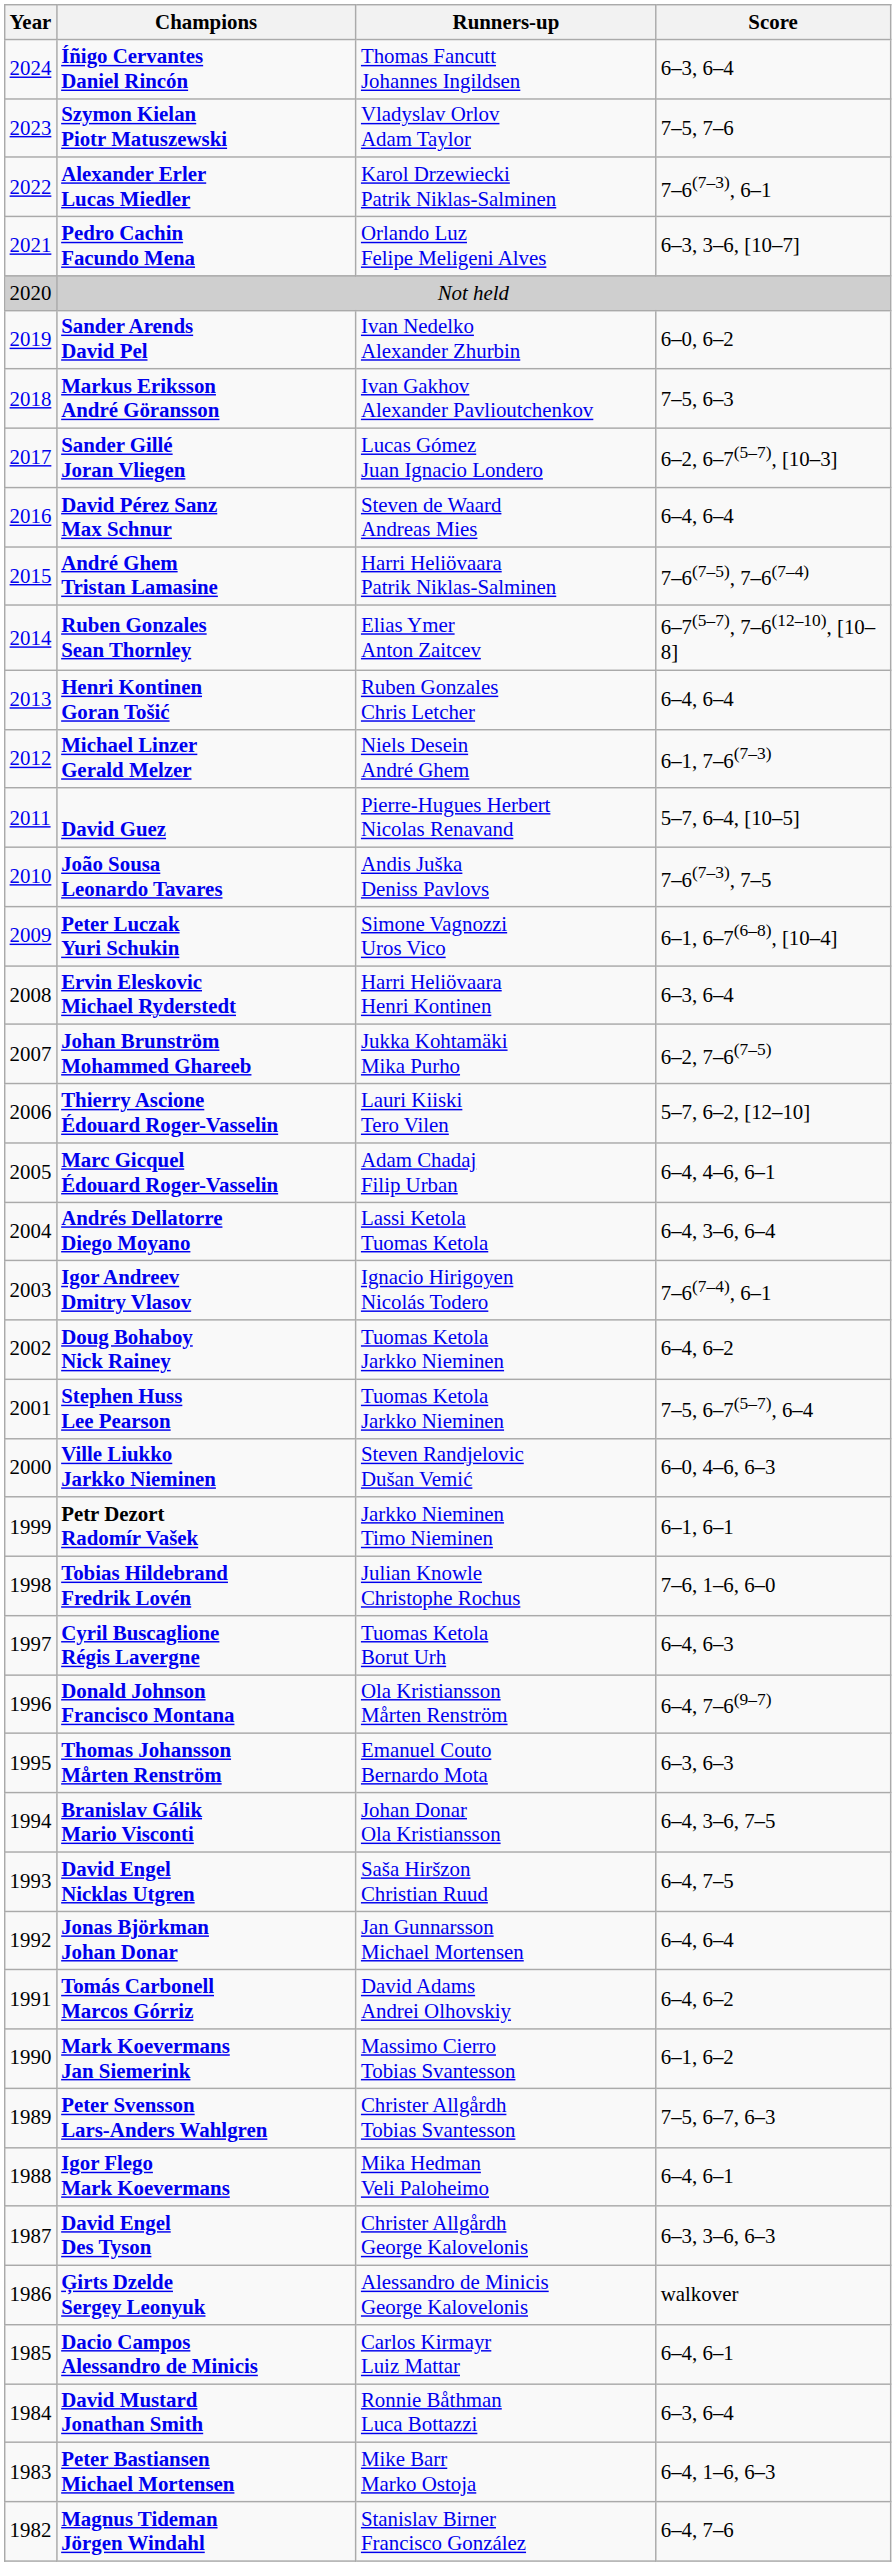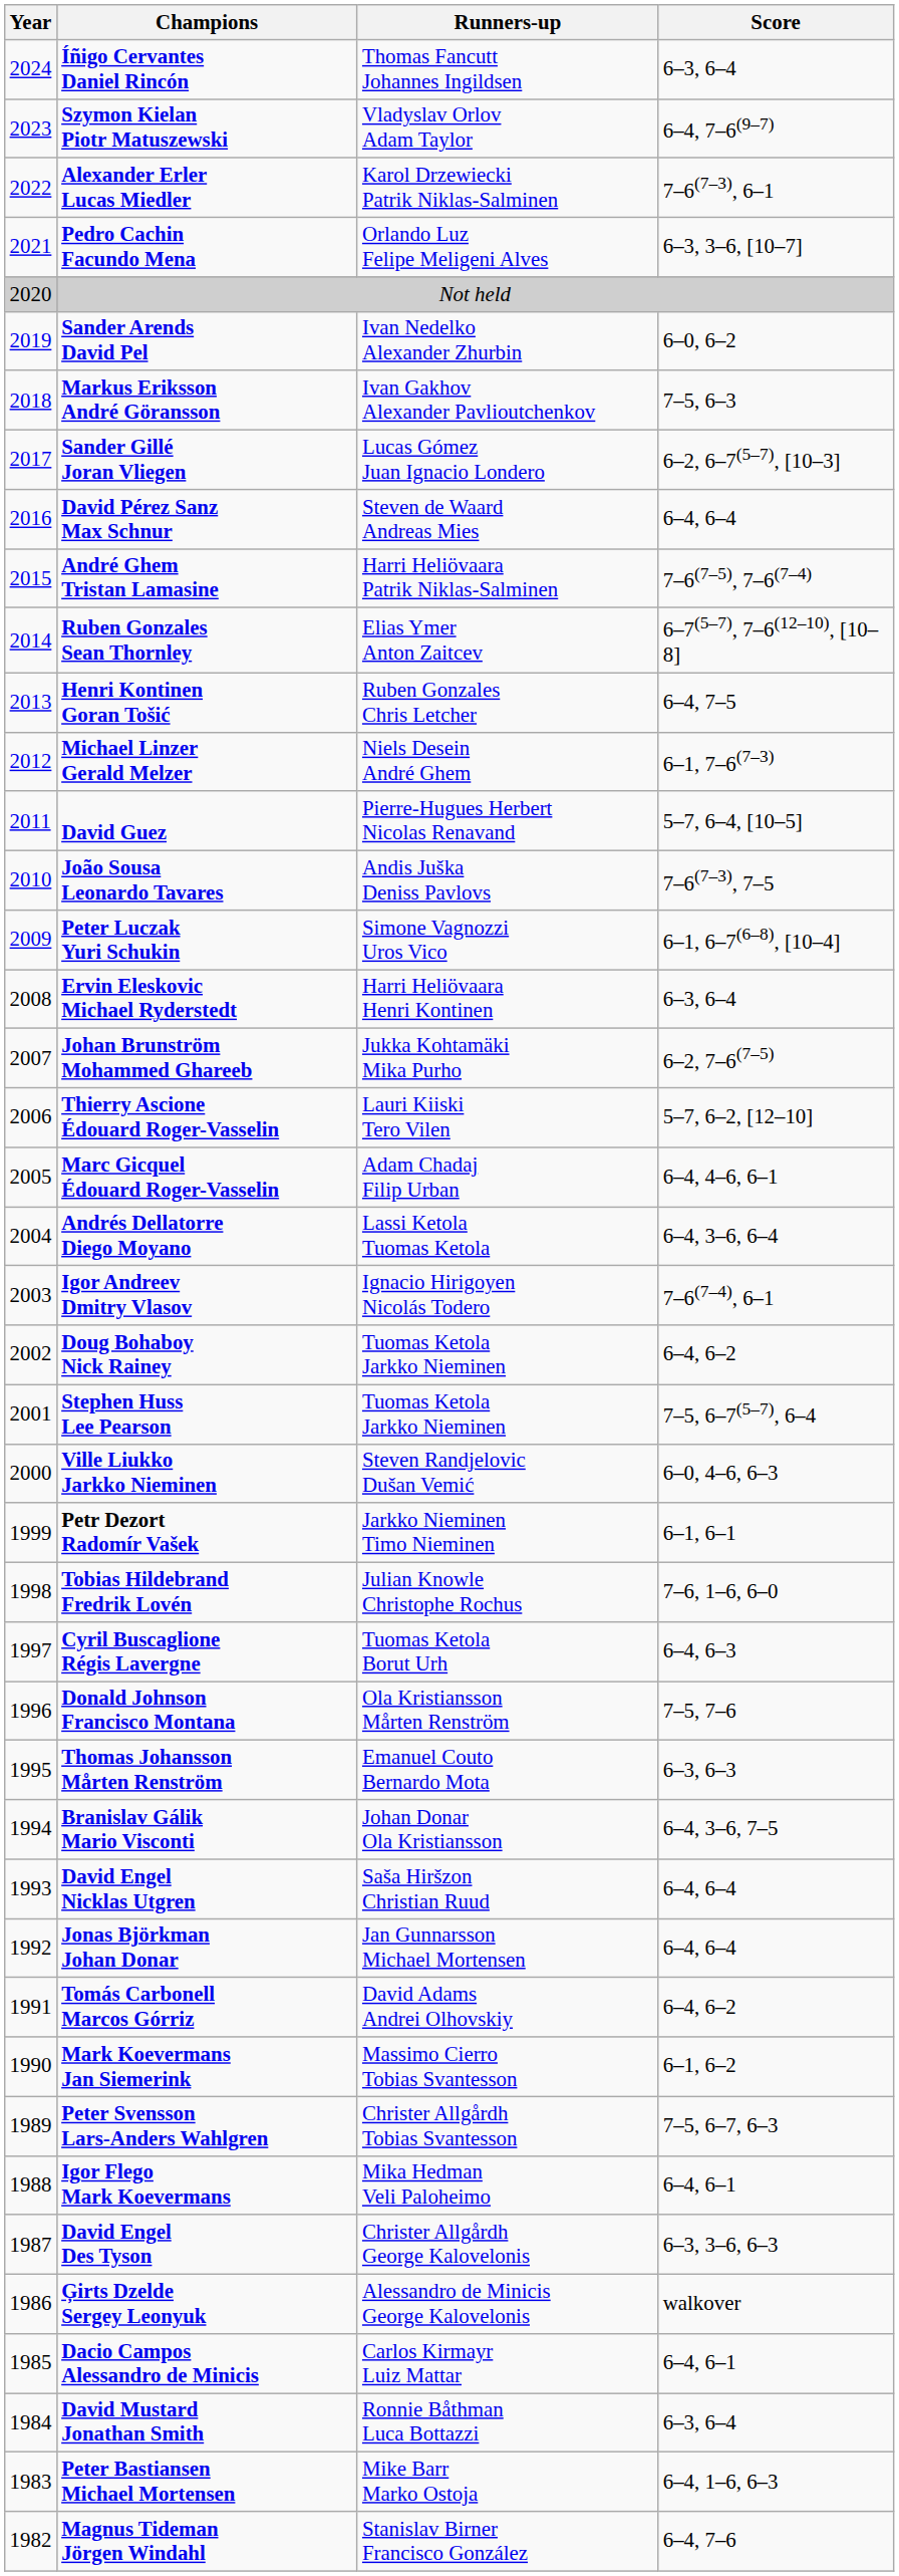 <table class="wikitable" style="font-size:90%">
 <tr>
 <th>Year</th>
 <th width="200">Champions</th>
 <th width="200">Runners-up</th>
 <th width="155">Score</th>
 </tr>
 <tr>
 <td><a href='#'>2024</a></td>
 <td> <strong><a href='#'>Íñigo Cervantes</a></strong> <br>  <strong><a href='#'>Daniel Rincón</a></strong></td>
 <td> <a href='#'>Thomas Fancutt</a> <br>  <a href='#'>Johannes Ingildsen</a></td>
 <td>6–3, 6–4</td>
 </tr>
 <tr>
 <td><a href='#'>2023</a></td>
 <td> <strong><a href='#'>Szymon Kielan</a></strong> <br>  <strong><a href='#'>Piotr Matuszewski</a></strong></td>
 <td> <a href='#'>Vladyslav Orlov</a> <br>  <a href='#'>Adam Taylor</a></td>
-<td>7–5, 7–6</td>
+<td>6–4, 7–6<sup>(9–7)</sup></td>
 </tr>
 <tr>
 <td><a href='#'>2022</a></td>
 <td> <strong><a href='#'>Alexander Erler</a></strong> <br>  <strong><a href='#'>Lucas Miedler</a></strong></td>
 <td> <a href='#'>Karol Drzewiecki</a> <br>  <a href='#'>Patrik Niklas-Salminen</a></td>
 <td>7–6<sup>(7–3)</sup>, 6–1</td>
 </tr>
 <tr>
 <td><a href='#'>2021</a></td>
 <td> <strong><a href='#'>Pedro Cachin</a></strong> <br>  <strong><a href='#'>Facundo Mena</a></strong></td>
 <td> <a href='#'>Orlando Luz</a> <br>  <a href='#'>Felipe Meligeni Alves</a></td>
 <td>6–3, 3–6, [10–7]</td>
 </tr>
 <tr>
 <td style="background:#cfcfcf">2020</td>
 <td colspan=3 align=center style="background:#cfcfcf"><em>Not held</em></td>
 </tr>
 <tr>
 <td><a href='#'>2019</a></td>
 <td> <strong><a href='#'>Sander Arends</a></strong> <br>  <strong><a href='#'>David Pel</a></strong></td>
 <td> <a href='#'>Ivan Nedelko</a> <br>  <a href='#'>Alexander Zhurbin</a></td>
 <td>6–0, 6–2</td>
 </tr>
 <tr>
 <td><a href='#'>2018</a></td>
 <td> <strong><a href='#'>Markus Eriksson</a></strong> <br>  <strong><a href='#'>André Göransson</a></strong></td>
 <td> <a href='#'>Ivan Gakhov</a> <br>  <a href='#'>Alexander Pavlioutchenkov</a></td>
 <td>7–5, 6–3</td>
 </tr>
 <tr>
 <td><a href='#'>2017</a></td>
 <td> <strong><a href='#'>Sander Gillé</a></strong> <br>  <strong><a href='#'>Joran Vliegen</a></strong></td>
 <td> <a href='#'>Lucas Gómez</a> <br>  <a href='#'>Juan Ignacio Londero</a></td>
 <td>6–2, 6–7<sup>(5–7)</sup>, [10–3]</td>
 </tr>
 <tr>
 <td><a href='#'>2016</a></td>
 <td> <strong><a href='#'>David Pérez Sanz</a></strong> <br>  <strong><a href='#'>Max Schnur</a></strong></td>
 <td> <a href='#'>Steven de Waard</a> <br>  <a href='#'>Andreas Mies</a></td>
 <td>6–4, 6–4</td>
 </tr>
 <tr>
 <td><a href='#'>2015</a></td>
 <td> <strong><a href='#'>André Ghem</a></strong> <br>  <strong><a href='#'>Tristan Lamasine</a></strong></td>
 <td> <a href='#'>Harri Heliövaara</a> <br>  <a href='#'>Patrik Niklas-Salminen</a></td>
 <td>7–6<sup>(7–5)</sup>, 7–6<sup>(7–4)</sup></td>
 </tr>
 <tr>
 <td><a href='#'>2014</a></td>
 <td> <strong><a href='#'>Ruben Gonzales</a></strong> <br>  <strong><a href='#'>Sean Thornley</a></strong></td>
 <td> <a href='#'>Elias Ymer</a> <br>  <a href='#'>Anton Zaitcev</a></td>
 <td>6–7<sup>(5–7)</sup>, 7–6<sup>(12–10)</sup>, [10–8]</td>
 </tr>
 <tr>
 <td><a href='#'>2013</a></td>
 <td> <strong><a href='#'>Henri Kontinen</a></strong> <br>  <strong><a href='#'>Goran Tošić</a></strong></td>
 <td> <a href='#'>Ruben Gonzales</a> <br>  <a href='#'>Chris Letcher</a></td>
-<td>6–4, 6–4</td>
+<td>6–4, 7–5</td>
 </tr>
 <tr>
 <td><a href='#'>2012</a></td>
 <td> <strong><a href='#'>Michael Linzer</a></strong> <br>  <strong><a href='#'>Gerald Melzer</a></strong></td>
 <td> <a href='#'>Niels Desein</a> <br>  <a href='#'>André Ghem</a></td>
 <td>6–1, 7–6<sup>(7–3)</sup></td>
 </tr>
 <tr>
 <td><a href='#'>2011</a></td>
 <td> <br>  <strong><a href='#'>David Guez</a></strong></td>
 <td> <a href='#'>Pierre-Hugues Herbert</a> <br>  <a href='#'>Nicolas Renavand</a></td>
 <td>5–7, 6–4, [10–5]</td>
 </tr>
 <tr>
 <td><a href='#'>2010</a></td>
 <td> <strong><a href='#'>João Sousa</a></strong> <br>  <strong><a href='#'>Leonardo Tavares</a></strong></td>
 <td> <a href='#'>Andis Juška</a> <br>  <a href='#'>Deniss Pavlovs</a></td>
 <td>7–6<sup>(7–3)</sup>, 7–5</td>
 </tr>
 <tr>
 <td><a href='#'>2009</a></td>
 <td> <strong><a href='#'>Peter Luczak</a></strong> <br>  <strong><a href='#'>Yuri Schukin</a></strong></td>
 <td> <a href='#'>Simone Vagnozzi</a> <br>  <a href='#'>Uros Vico</a></td>
 <td>6–1, 6–7<sup>(6–8)</sup>, [10–4]</td>
 </tr>
 <tr>
 <td>2008</td>
 <td> <strong><a href='#'>Ervin Eleskovic</a></strong> <br>  <strong><a href='#'>Michael Ryderstedt</a></strong></td>
 <td> <a href='#'>Harri Heliövaara</a> <br>  <a href='#'>Henri Kontinen</a></td>
 <td>6–3, 6–4</td>
 </tr>
 <tr>
 <td>2007</td>
 <td> <strong><a href='#'>Johan Brunström</a></strong> <br>  <strong><a href='#'>Mohammed Ghareeb</a></strong></td>
 <td> <a href='#'>Jukka Kohtamäki</a> <br>  <a href='#'>Mika Purho</a></td>
 <td>6–2, 7–6<sup>(7–5)</sup></td>
 </tr>
 <tr>
 <td>2006</td>
 <td> <strong><a href='#'>Thierry Ascione</a></strong> <br>  <strong><a href='#'>Édouard Roger-Vasselin</a></strong></td>
 <td> <a href='#'>Lauri Kiiski</a> <br>  <a href='#'>Tero Vilen</a></td>
 <td>5–7, 6–2, [12–10]</td>
 </tr>
 <tr>
 <td>2005</td>
 <td> <strong><a href='#'>Marc Gicquel</a></strong> <br>  <strong><a href='#'>Édouard Roger-Vasselin</a></strong></td>
 <td> <a href='#'>Adam Chadaj</a> <br>  <a href='#'>Filip Urban</a></td>
 <td>6–4, 4–6, 6–1</td>
 </tr>
 <tr>
 <td>2004</td>
 <td> <strong><a href='#'>Andrés Dellatorre</a></strong> <br>  <strong><a href='#'>Diego Moyano</a></strong></td>
 <td> <a href='#'>Lassi Ketola</a> <br>  <a href='#'>Tuomas Ketola</a></td>
 <td>6–4, 3–6, 6–4</td>
 </tr>
 <tr>
 <td>2003</td>
 <td> <strong><a href='#'>Igor Andreev</a></strong> <br>  <strong><a href='#'>Dmitry Vlasov</a></strong></td>
 <td> <a href='#'>Ignacio Hirigoyen</a> <br>  <a href='#'>Nicolás Todero</a></td>
 <td>7–6<sup>(7–4)</sup>, 6–1</td>
 </tr>
 <tr>
 <td>2002</td>
 <td> <strong><a href='#'>Doug Bohaboy</a></strong> <br>  <strong><a href='#'>Nick Rainey</a></strong></td>
 <td> <a href='#'>Tuomas Ketola</a> <br>  <a href='#'>Jarkko Nieminen</a></td>
 <td>6–4, 6–2</td>
 </tr>
 <tr>
 <td>2001</td>
 <td> <strong><a href='#'>Stephen Huss</a></strong> <br>  <strong><a href='#'>Lee Pearson</a></strong></td>
 <td> <a href='#'>Tuomas Ketola</a> <br>  <a href='#'>Jarkko Nieminen</a></td>
 <td>7–5, 6–7<sup>(5–7)</sup>, 6–4</td>
 </tr>
 <tr>
 <td>2000</td>
 <td> <strong><a href='#'>Ville Liukko</a></strong> <br>  <strong><a href='#'>Jarkko Nieminen</a></strong></td>
 <td> <a href='#'>Steven Randjelovic</a> <br>  <a href='#'>Dušan Vemić</a></td>
 <td>6–0, 4–6, 6–3</td>
 </tr>
 <tr>
 <td>1999</td>
 <td> <strong>Petr Dezort</strong> <br>  <strong><a href='#'>Radomír Vašek</a></strong></td>
 <td> <a href='#'>Jarkko Nieminen</a> <br>  <a href='#'>Timo Nieminen</a></td>
 <td>6–1, 6–1</td>
 </tr>
 <tr>
 <td>1998</td>
 <td> <strong><a href='#'>Tobias Hildebrand</a></strong> <br>  <strong><a href='#'>Fredrik Lovén</a></strong></td>
 <td> <a href='#'>Julian Knowle</a> <br>  <a href='#'>Christophe Rochus</a></td>
 <td>7–6, 1–6, 6–0</td>
 </tr>
 <tr>
 <td>1997</td>
 <td> <strong><a href='#'>Cyril Buscaglione</a></strong> <br>  <strong><a href='#'>Régis Lavergne</a></strong></td>
 <td> <a href='#'>Tuomas Ketola</a> <br>  <a href='#'>Borut Urh</a></td>
 <td>6–4, 6–3</td>
 </tr>
 <tr>
 <td>1996</td>
 <td> <strong><a href='#'>Donald Johnson</a></strong> <br>  <strong><a href='#'>Francisco Montana</a></strong></td>
 <td> <a href='#'>Ola Kristiansson</a> <br>  <a href='#'>Mårten Renström</a></td>
-<td>6–4, 7–6<sup>(9–7)</sup></td>
+<td>7–5, 7–6</td>
 </tr>
 <tr>
 <td>1995</td>
 <td> <strong><a href='#'>Thomas Johansson</a></strong> <br>  <strong><a href='#'>Mårten Renström</a></strong></td>
 <td> <a href='#'>Emanuel Couto</a> <br>  <a href='#'>Bernardo Mota</a></td>
 <td>6–3, 6–3</td>
 </tr>
 <tr>
 <td>1994</td>
 <td> <strong><a href='#'>Branislav Gálik</a></strong> <br>  <strong><a href='#'>Mario Visconti</a></strong></td>
 <td> <a href='#'>Johan Donar</a> <br>  <a href='#'>Ola Kristiansson</a></td>
 <td>6–4, 3–6, 7–5</td>
 </tr>
 <tr>
 <td>1993</td>
 <td> <strong><a href='#'>David Engel</a></strong> <br>  <strong><a href='#'>Nicklas Utgren</a></strong></td>
 <td> <a href='#'>Saša Hiršzon</a> <br>  <a href='#'>Christian Ruud</a></td>
-<td>6–4, 7–5</td>
+<td>6–4, 6–4</td>
 </tr>
 <tr>
 <td>1992</td>
 <td> <strong><a href='#'>Jonas Björkman</a></strong> <br>  <strong><a href='#'>Johan Donar</a></strong></td>
 <td> <a href='#'>Jan Gunnarsson</a> <br>  <a href='#'>Michael Mortensen</a></td>
 <td>6–4, 6–4</td>
 </tr>
 <tr>
 <td>1991</td>
 <td> <strong><a href='#'>Tomás Carbonell</a></strong> <br>  <strong><a href='#'>Marcos Górriz</a></strong></td>
 <td> <a href='#'>David Adams</a> <br>  <a href='#'>Andrei Olhovskiy</a></td>
 <td>6–4, 6–2</td>
 </tr>
 <tr>
 <td>1990</td>
 <td> <strong><a href='#'>Mark Koevermans</a></strong> <br>  <strong><a href='#'>Jan Siemerink</a></strong></td>
 <td> <a href='#'>Massimo Cierro</a> <br>  <a href='#'>Tobias Svantesson</a></td>
 <td>6–1, 6–2</td>
 </tr>
 <tr>
 <td>1989</td>
 <td> <strong><a href='#'>Peter Svensson</a></strong> <br>  <strong><a href='#'>Lars-Anders Wahlgren</a></strong></td>
 <td> <a href='#'>Christer Allgårdh</a> <br>  <a href='#'>Tobias Svantesson</a></td>
 <td>7–5, 6–7, 6–3</td>
 </tr>
 <tr>
 <td>1988</td>
 <td> <strong><a href='#'>Igor Flego</a></strong> <br>  <strong><a href='#'>Mark Koevermans</a></strong></td>
 <td> <a href='#'>Mika Hedman</a> <br>  <a href='#'>Veli Paloheimo</a></td>
 <td>6–4, 6–1</td>
 </tr>
 <tr>
 <td>1987</td>
 <td> <strong><a href='#'>David Engel</a></strong> <br>  <strong><a href='#'>Des Tyson</a></strong></td>
 <td> <a href='#'>Christer Allgårdh</a> <br>  <a href='#'>George Kalovelonis</a></td>
 <td>6–3, 3–6, 6–3</td>
 </tr>
 <tr>
 <td>1986</td>
 <td> <strong><a href='#'>Ģirts Dzelde</a></strong> <br>  <strong><a href='#'>Sergey Leonyuk</a></strong></td>
 <td> <a href='#'>Alessandro de Minicis</a> <br>  <a href='#'>George Kalovelonis</a></td>
 <td>walkover</td>
 </tr>
 <tr>
 <td>1985</td>
 <td> <strong><a href='#'>Dacio Campos</a></strong> <br>  <strong><a href='#'>Alessandro de Minicis</a></strong></td>
 <td> <a href='#'>Carlos Kirmayr</a> <br>  <a href='#'>Luiz Mattar</a></td>
 <td>6–4, 6–1</td>
 </tr>
 <tr>
 <td>1984</td>
 <td> <strong><a href='#'>David Mustard</a></strong> <br>  <strong><a href='#'>Jonathan Smith</a></strong></td>
 <td> <a href='#'>Ronnie Båthman</a> <br>  <a href='#'>Luca Bottazzi</a></td>
 <td>6–3, 6–4</td>
 </tr>
 <tr>
 <td>1983</td>
 <td> <strong><a href='#'>Peter Bastiansen</a></strong> <br>  <strong><a href='#'>Michael Mortensen</a></strong></td>
 <td> <a href='#'>Mike Barr</a> <br>  <a href='#'>Marko Ostoja</a></td>
 <td>6–4, 1–6, 6–3</td>
 </tr>
 <tr>
 <td>1982</td>
 <td> <strong><a href='#'>Magnus Tideman</a></strong> <br>  <strong><a href='#'>Jörgen Windahl</a></strong></td>
 <td> <a href='#'>Stanislav Birner</a> <br>  <a href='#'>Francisco González</a></td>
 <td>6–4, 7–6</td>
 </tr>
 </table>
